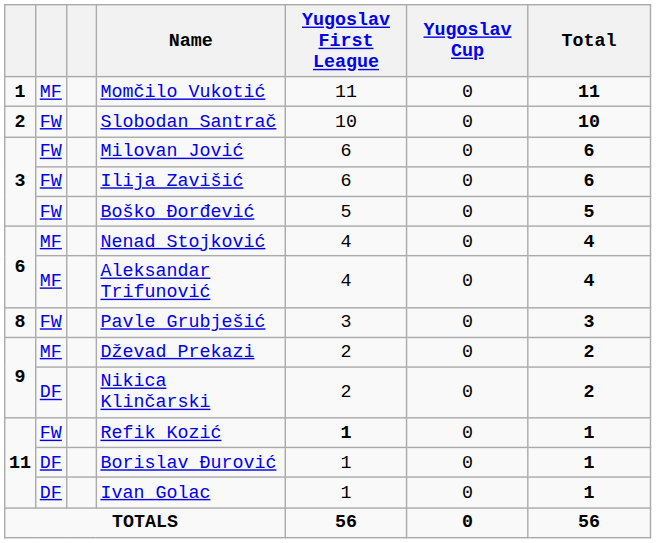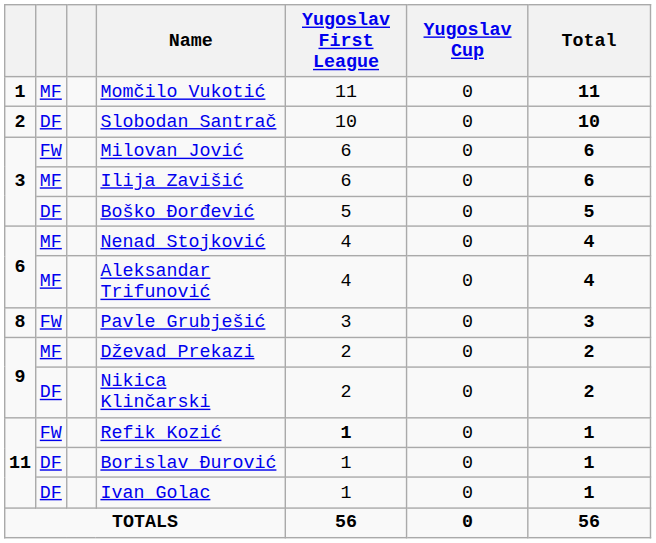 <table class="wikitable" style="text-align:center">
 <tr>
 <th width=15></th>
 <th width=15></th>
 <th width=15></th>
 <th width=128>Name</th>
 <th width=80><strong><a href='#'>Yugoslav First League</a></strong></th>
 <th width=80><strong><a href='#'>Yugoslav Cup</a></strong></th>
 <th width=80><strong>Total</strong></th>
 </tr>
 <tr>
 <td><strong>1</strong></td>
 <td><a href='#'>MF</a></td>
 <td></td>
 <td align=left><a href='#'>Momčilo Vukotić</a></td>
 <td>11</td>
 <td>0</td>
 <td><strong>11</strong></td>
 </tr>
 <tr>
 <td><strong>2</strong></td>
-<td><a href='#'>FW</a></td>
+<td><a href='#'>DF</a></td>
 <td></td>
 <td align=left><a href='#'>Slobodan Santrač</a></td>
 <td>10</td>
 <td>0</td>
 <td><strong>10</strong></td>
 </tr>
 <tr>
 <td rowspan=3><strong>3</strong></td>
 <td><a href='#'>FW</a></td>
 <td></td>
 <td align=left><a href='#'>Milovan Jović</a></td>
 <td>6</td>
 <td>0</td>
 <td><strong>6</strong></td>
 </tr>
 <tr>
-<td><a href='#'>FW</a></td>
+<td><a href='#'>MF</a></td>
 <td></td>
 <td align=left><a href='#'>Ilija Zavišić</a></td>
 <td>6</td>
 <td>0</td>
 <td><strong>6</strong></td>
 </tr>
 <tr>
-<td><a href='#'>FW</a></td>
+<td><a href='#'>DF</a></td>
 <td></td>
 <td align=left><a href='#'>Boško Đorđević</a></td>
 <td>5</td>
 <td>0</td>
 <td><strong>5</strong></td>
 </tr>
 <tr>
 <td rowspan=2><strong>6</strong></td>
 <td><a href='#'>MF</a></td>
 <td></td>
 <td align=left><a href='#'>Nenad Stojković</a></td>
 <td>4</td>
 <td>0</td>
 <td><strong>4</strong></td>
 </tr>
 <tr>
 <td><a href='#'>MF</a></td>
 <td></td>
 <td align=left><a href='#'>Aleksandar Trifunović</a></td>
 <td>4</td>
 <td>0</td>
 <td><strong>4</strong></td>
 </tr>
 <tr>
 <td><strong>8</strong></td>
 <td><a href='#'>FW</a></td>
 <td></td>
 <td align=left><a href='#'>Pavle Grubješić</a></td>
 <td>3</td>
 <td>0</td>
 <td><strong>3</strong></td>
 </tr>
 <tr>
 <td rowspan=2><strong>9</strong></td>
 <td><a href='#'>MF</a></td>
 <td></td>
 <td align=left><a href='#'>Dževad Prekazi</a></td>
 <td>2</td>
 <td>0</td>
 <td><strong>2</strong></td>
 </tr>
 <tr>
 <td><a href='#'>DF</a></td>
 <td></td>
 <td align=left><a href='#'>Nikica Klinčarski</a></td>
 <td>2</td>
 <td>0</td>
 <td><strong>2</strong></td>
 </tr>
 <tr>
 <td rowspan=3><strong>11</strong></td>
 <td><a href='#'>FW</a></td>
 <td></td>
 <td align=left><a href='#'>Refik Kozić</a></td>
 <td><strong>1</strong></td>
 <td>0</td>
 <td><strong>1</strong></td>
 </tr>
 <tr>
 <td><a href='#'>DF</a></td>
 <td></td>
 <td align=left><a href='#'>Borislav Đurović</a></td>
 <td>1</td>
 <td>0</td>
 <td><strong>1</strong></td>
 </tr>
 <tr>
 <td><a href='#'>DF</a></td>
 <td></td>
 <td align=left><a href='#'>Ivan Golac</a></td>
 <td>1</td>
 <td>0</td>
 <td><strong>1</strong></td>
 </tr>
 <tr>
 <td colspan=4><strong>TOTALS</strong></td>
 <td><strong>56</strong></td>
 <td><strong>0</strong></td>
 <td><strong>56</strong></td>
 </tr>
 </table>
